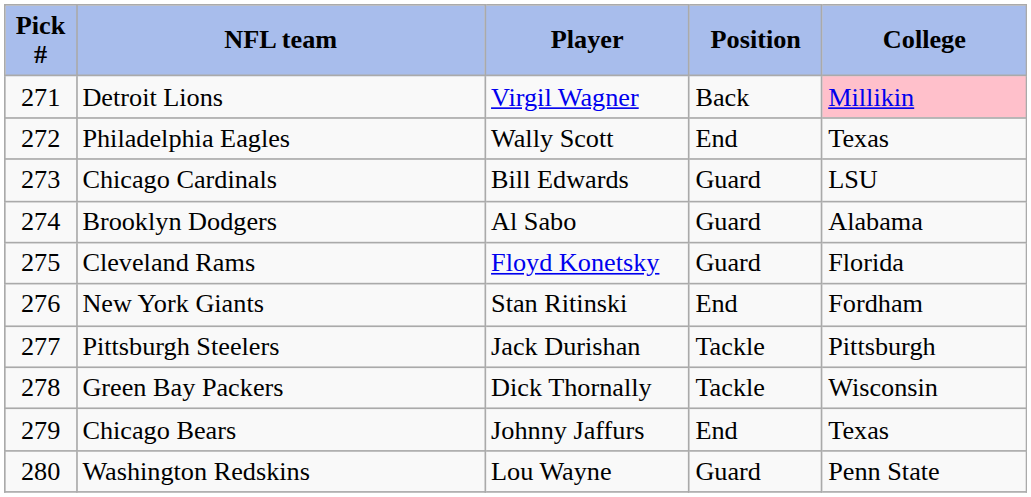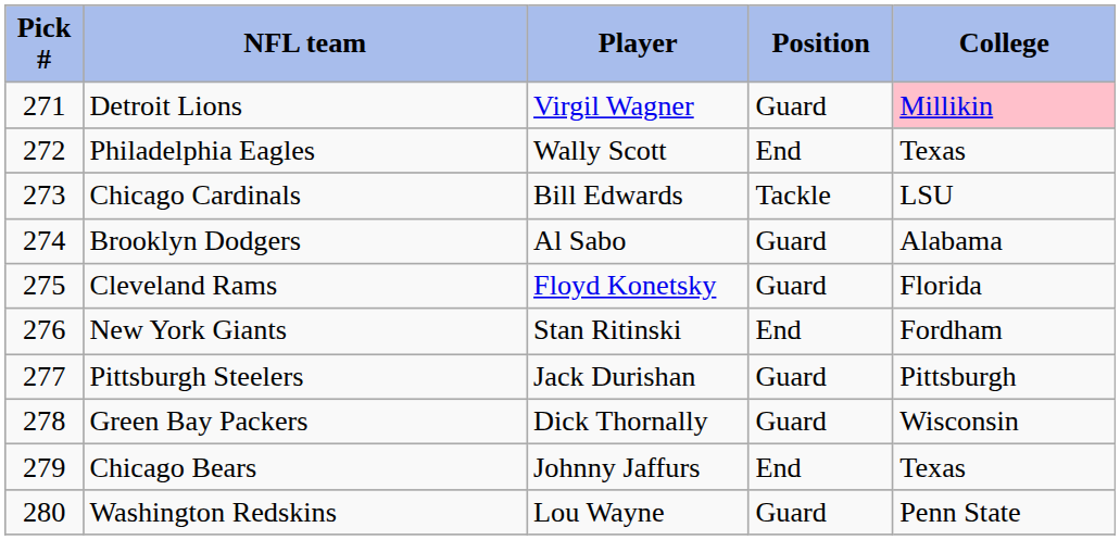 <table class="wikitable sortable sortable" style="width: 100%">
 <tr>
 <th style="background:#A8BDEC;" width=7%>Pick #</th>
 <th width=40% style="background:#A8BDEC;">NFL team</th>
 <th width=20% style="background:#A8BDEC;">Player</th>
 <th width=13% style="background:#A8BDEC;">Position</th>
 <th style="background:#A8BDEC;">College</th>
 </tr>
 <tr>
 <td align=center>271</td>
 <td>Detroit Lions</td>
 <td><a href='#'>Virgil Wagner</a></td>
-<td>Back</td>
+<td>Guard</td>
 <td style="background: pink;"><a href='#'>Millikin</a></td>
 </tr>
 <tr>
 <td align=center>272</td>
 <td>Philadelphia Eagles</td>
 <td>Wally Scott</td>
 <td>End</td>
 <td>Texas</td>
 </tr>
 <tr>
 <td align=center>273</td>
 <td>Chicago Cardinals</td>
 <td>Bill Edwards</td>
-<td>Guard</td>
+<td>Tackle</td>
 <td>LSU</td>
 </tr>
 <tr>
 <td align=center>274</td>
 <td>Brooklyn Dodgers</td>
 <td>Al Sabo</td>
 <td>Guard</td>
 <td>Alabama</td>
 </tr>
 <tr>
 <td align=center>275</td>
 <td>Cleveland Rams</td>
 <td><a href='#'>Floyd Konetsky</a></td>
 <td>Guard</td>
 <td>Florida</td>
 </tr>
 <tr>
 <td align=center>276</td>
 <td>New York Giants</td>
 <td>Stan Ritinski</td>
 <td>End</td>
 <td>Fordham</td>
 </tr>
 <tr>
 <td align=center>277</td>
 <td>Pittsburgh Steelers</td>
 <td>Jack Durishan</td>
-<td>Tackle</td>
+<td>Guard</td>
 <td>Pittsburgh</td>
 </tr>
 <tr>
 <td align=center>278</td>
 <td>Green Bay Packers</td>
 <td>Dick Thornally</td>
-<td>Tackle</td>
+<td>Guard</td>
 <td>Wisconsin</td>
 </tr>
 <tr>
 <td align=center>279</td>
 <td>Chicago Bears</td>
 <td>Johnny Jaffurs</td>
 <td>End</td>
 <td>Texas</td>
 </tr>
 <tr>
 <td align=center>280</td>
 <td>Washington Redskins</td>
 <td>Lou Wayne</td>
 <td>Guard</td>
 <td>Penn State</td>
 </tr>
 </table>
